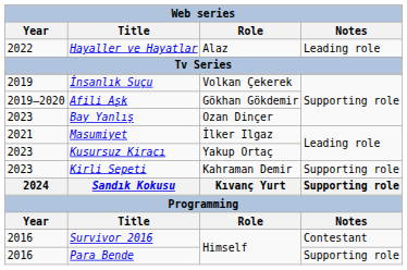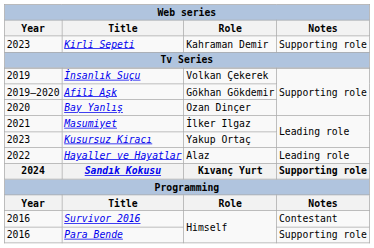 <table class="wikitable">
 <tr>
 <th colspan="4" style="background:LightSteelBlue">Web series</th>
 </tr>
 <tr>
 <th>Year</th>
 <th>Title</th>
 <th>Role</th>
 <th>Notes</th>
 </tr>
 <tr>
-<td>2022</td>
-<td><em><a href='#'>Hayaller ve Hayatlar</a></em></td>
-<td>Alaz</td>
-<td>Leading role</td>
+<td>2023</td>
+<td><em><a href='#'>Kirli Sepeti</a></em></td>
+<td>Kahraman Demir</td>
+<td>Supporting role</td>
 </tr>
 <tr>
 <th colspan="4" style="background:LightSteelBlue">Tv Series</th>
 </tr>
 <tr>
 </tr>
 <tr>
 <td>2019</td>
 <td><em><a href='#'>İnsanlık Suçu</a></em></td>
 <td>Volkan Çekerek</td>
 <td rowspan="3">Supporting role</td>
 </tr>
 <tr>
 <td>2019–2020</td>
 <td><em><a href='#'>Afili Aşk</a></em></td>
 <td>Gökhan Gökdemir</td>
 </tr>
 <tr>
-<td>2023</td>
+<td>2020</td>
 <td><em><a href='#'>Bay Yanlış</a></em></td>
 <td>Ozan Dinçer</td>
 </tr>
 <tr>
 <td>2021</td>
 <td><a href='#'><em>Masumiyet</em></a></td>
 <td>İlker Ilgaz</td>
 <td rowspan="2">Leading role</td>
 </tr>
 <tr>
 <td>2023</td>
 <td><em><a href='#'>Kusursuz Kiracı</a></em></td>
 <td>Yakup Ortaç</td>
 </tr>
 <tr>
-<td>2023</td>
-<td><em><a href='#'>Kirli Sepeti</a></em></td>
-<td>Kahraman Demir</td>
-<td>Supporting role</td>
+<td>2022</td>
+<td><em><a href='#'>Hayaller ve Hayatlar</a></em></td>
+<td>Alaz</td>
+<td>Leading role</td>
 </tr>
 <tr>
 <th>2024</th>
 <th><em><a href='#'>Sandık Kokusu</a></em></th>
 <th>Kıvanç Yurt</th>
 <th>Supporting role</th>
 </tr>
 <tr>
 <th colspan="4" style="background:LightSteelBlue">Programming</th>
 </tr>
 <tr>
 <th>Year</th>
 <th>Title</th>
 <th>Role</th>
 <th>Notes</th>
 </tr>
 <tr>
 <td>2016</td>
 <td><em><a href='#'>Survivor 2016</a></em></td>
 <td rowspan="2">Himself</td>
 <td>Contestant</td>
 </tr>
 <tr>
 <td>2016</td>
 <td><em><a href='#'>Para Bende</a></em></td>
 <td>Supporting role</td>
 </tr>
 </table>
